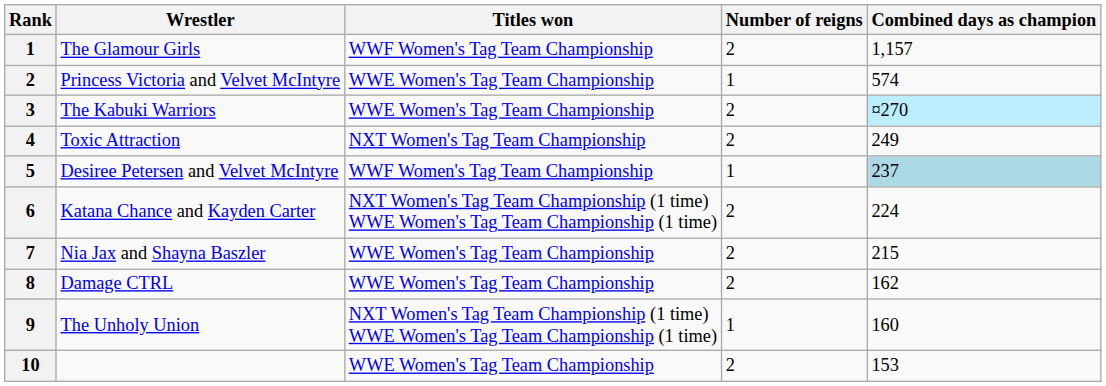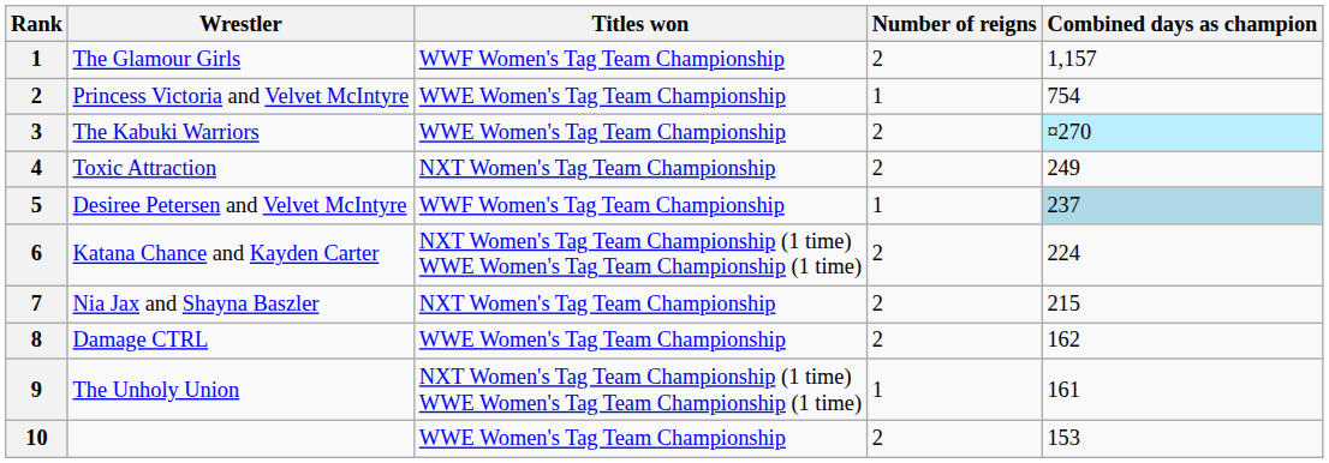 <table class="wikitable" style="font-size:85%;">
 <tr>
 <th>Rank</th>
 <th>Wrestler</th>
 <th>Titles won</th>
 <th>Number of reigns</th>
 <th>Combined days as champion</th>
 </tr>
 <tr>
 <th>1</th>
 <td><a href='#'>The Glamour Girls</a><br></td>
 <td><a href='#'>WWF Women's Tag Team Championship</a></td>
 <td>2</td>
 <td>1,157</td>
 </tr>
 <tr>
 <th>2</th>
 <td><a href='#'>Princess Victoria</a> and <a href='#'>Velvet McIntyre</a></td>
 <td><a href='#'>WWE Women's Tag Team Championship</a></td>
 <td>1</td>
-<td>574</td>
+<td>754</td>
 </tr>
 <tr>
 <th>3</th>
 <td><a href='#'>The Kabuki Warriors</a><br></td>
 <td><a href='#'>WWE Women's Tag Team Championship</a></td>
 <td>2</td>
 <td style="background-color:#bbeeff">¤270</td>
 </tr>
 <tr>
 <th>4</th>
 <td><a href='#'>Toxic Attraction</a><br></td>
 <td><a href='#'>NXT Women's Tag Team Championship</a></td>
 <td>2</td>
 <td>249</td>
 </tr>
 <tr>
 <th>5</th>
 <td><a href='#'>Desiree Petersen</a> and <a href='#'>Velvet McIntyre</a></td>
 <td><a href='#'>WWF Women's Tag Team Championship</a></td>
 <td>1</td>
 <td style="background: lightblue;">237</td>
 </tr>
 <tr>
 <th>6</th>
 <td><a href='#'>Katana Chance</a> and <a href='#'>Kayden Carter</a></td>
 <td><a href='#'>NXT Women's Tag Team Championship</a> (1 time) <br> <a href='#'>WWE Women's Tag Team Championship</a> (1 time)</td>
 <td>2</td>
 <td>224</td>
 </tr>
 <tr>
 <th>7</th>
 <td><a href='#'>Nia Jax</a> and <a href='#'>Shayna Baszler</a></td>
-<td><a href='#'>WWE Women's Tag Team Championship</a></td>
+<td><a href='#'>NXT Women's Tag Team Championship</a></td>
 <td>2</td>
 <td>215</td>
 </tr>
 <tr>
 <th>8</th>
 <td><a href='#'>Damage CTRL</a><br></td>
 <td><a href='#'>WWE Women's Tag Team Championship</a></td>
 <td>2</td>
 <td>162</td>
 </tr>
 <tr>
 <th>9</th>
 <td><a href='#'>The Unholy Union</a> <br></td>
 <td><a href='#'>NXT Women's Tag Team Championship</a> (1 time) <br> <a href='#'>WWE Women's Tag Team Championship</a> (1 time)</td>
 <td>1</td>
-<td>160</td>
+<td>161</td>
 </tr>
 <tr>
 <th>10</th>
 <td></td>
 <td><a href='#'>WWE Women's Tag Team Championship</a></td>
 <td>2</td>
 <td>153</td>
 </tr>
 </table>
